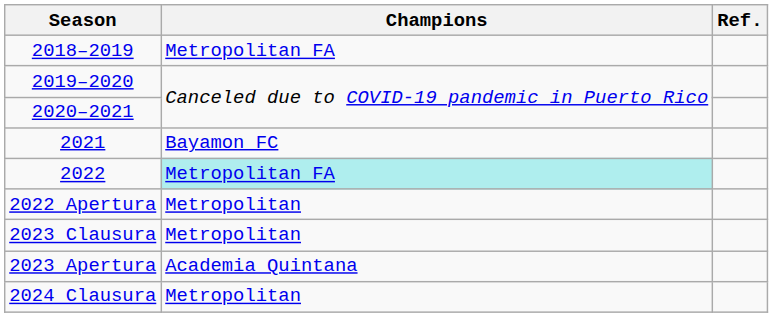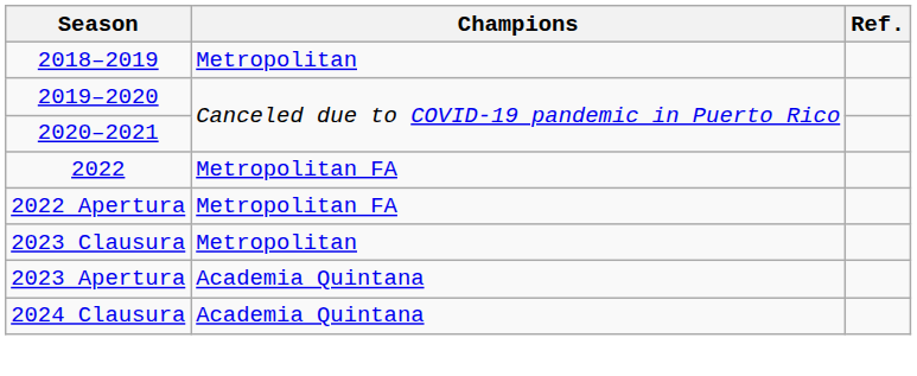 <table class="wikitable" style="text-align:center;">
 <tr>
 <th>Season</th>
 <th>Champions</th>
 <th>Ref.</th>
 </tr>
 <tr>
 <td><a href='#'>2018–2019</a></td>
-<td align=left><a href='#'>Metropolitan FA</a></td>
+<td align=left><a href='#'>Metropolitan</a></td>
 <td></td>
 </tr>
 <tr>
 <td><a href='#'>2019–2020</a></td>
 <td rowspan=2><em>Canceled due to <a href='#'>COVID-19 pandemic in Puerto Rico</a></em></td>
 <td></td>
 </tr>
 <tr>
 <td><a href='#'>2020–2021</a></td>
 <td></td>
 </tr>
 <tr>
-<td><a href='#'>2021</a></td>
-<td align=left><a href='#'>Bayamon FC</a></td>
-<td></td>
-</tr>
-<tr>
 <td><a href='#'>2022</a></td>
-<td align=left style="background: paleturquoise;"><a href='#'>Metropolitan FA</a></td>
+<td align=left><a href='#'>Metropolitan FA</a></td>
 <td></td>
 </tr>
 <tr>
 <td><a href='#'>2022 Apertura</a></td>
-<td align=left><a href='#'>Metropolitan</a></td>
+<td align=left><a href='#'>Metropolitan FA</a></td>
 <td></td>
 </tr>
 <tr>
 <td><a href='#'>2023 Clausura</a></td>
 <td align=left><a href='#'>Metropolitan</a></td>
 <td></td>
 </tr>
 <tr>
 <td><a href='#'>2023 Apertura</a></td>
 <td align=left><a href='#'>Academia Quintana</a></td>
 <td></td>
 </tr>
 <tr>
 <td><a href='#'>2024 Clausura</a></td>
-<td align=left><a href='#'>Metropolitan</a></td>
+<td align=left><a href='#'>Academia Quintana</a></td>
 <td></td>
 </tr>
 </table>
